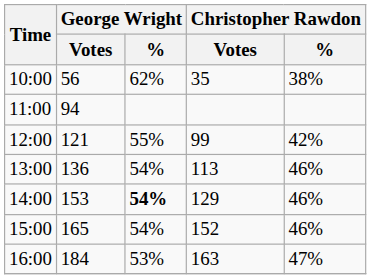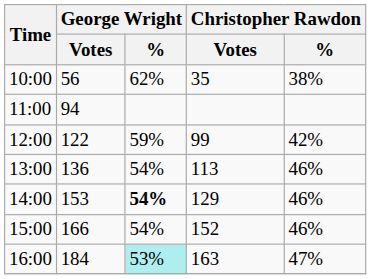 <table class="wikitable">
 <tr>
 <th rowspan="2">Time</th>
 <th colspan="2">George Wright</th>
 <th colspan="2">Christopher Rawdon</th>
 </tr>
 <tr>
 <th>Votes</th>
 <th>%</th>
 <th>Votes</th>
 <th>%</th>
 </tr>
 <tr>
 <td>10:00</td>
 <td>56</td>
 <td>62%</td>
 <td>35</td>
 <td>38%</td>
 </tr>
 <tr>
 <td>11:00</td>
 <td>94</td>
 <td></td>
 <td></td>
 <td></td>
 </tr>
 <tr>
 <td>12:00</td>
-<td>121</td>
-<td>55%</td>
+<td>122</td>
+<td>59%</td>
 <td>99</td>
 <td>42%</td>
 </tr>
 <tr>
 <td>13:00</td>
 <td>136</td>
 <td>54%</td>
 <td>113</td>
 <td>46%</td>
 </tr>
 <tr>
 <td>14:00</td>
 <td>153</td>
 <td><strong>54%</strong></td>
 <td>129</td>
 <td>46%</td>
 </tr>
 <tr>
 <td>15:00</td>
-<td>165</td>
+<td>166</td>
 <td>54%</td>
 <td>152</td>
 <td>46%</td>
 </tr>
 <tr>
 <td>16:00</td>
 <td>184</td>
-<td>53%</td>
+<td style="background: paleturquoise;">53%</td>
 <td>163</td>
 <td>47%</td>
 </tr>
 <tr>
 </tr>
 </table>
